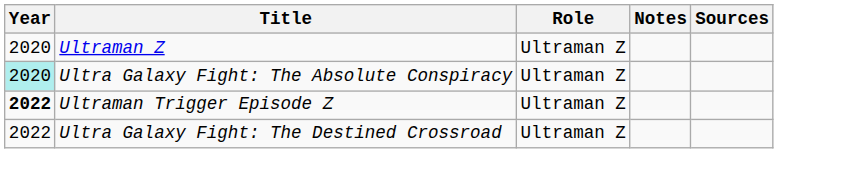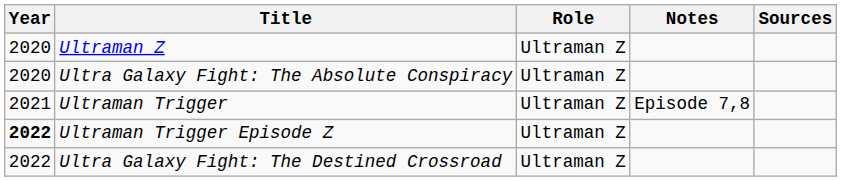 <table class="wikitable sortable">
 <tr>
 <th>Year</th>
 <th>Title</th>
 <th>Role</th>
 <th class="unsortable">Notes</th>
 <th class="unsortable">Sources</th>
 </tr>
 <tr>
 <td>2020</td>
 <td><em><a href='#'>Ultraman Z</a></em></td>
 <td>Ultraman Z</td>
 <td></td>
 <td></td>
 </tr>
 <tr>
-<td style="background: paleturquoise;">2020</td>
+<td>2020</td>
 <td><em>Ultra Galaxy Fight: The Absolute Conspiracy</em></td>
 <td>Ultraman Z</td>
 <td></td>
+<td></td>
+</tr>
+<tr>
+<td>2021</td>
+<td><em>Ultraman Trigger</em></td>
+<td>Ultraman Z</td>
+<td>Episode 7,8</td>
 <td></td>
 </tr>
 <tr>
 <td><strong>2022</strong></td>
 <td><em>Ultraman Trigger Episode Z</em></td>
 <td>Ultraman Z</td>
 <td></td>
 <td></td>
 </tr>
 <tr>
 <td>2022</td>
 <td><em>Ultra Galaxy Fight: The Destined Crossroad</em></td>
 <td>Ultraman Z</td>
 <td></td>
 <td></td>
 </tr>
 </table>
